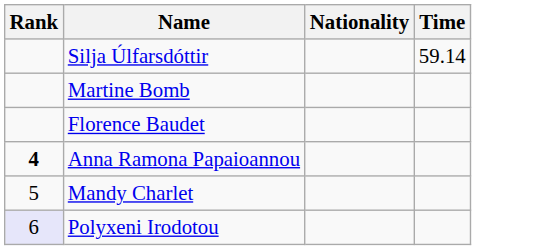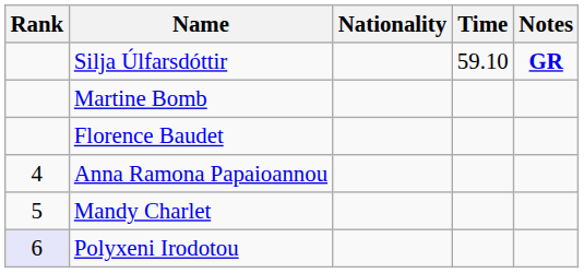 <table class="wikitable sortable" style="text-align:center; font-size:95%">
 <tr>
 <th>Rank</th>
 <th>Name</th>
 <th>Nationality</th>
 <th>Time</th>
+<th>Notes</th>
 </tr>
 <tr>
 <td></td>
 <td align=left><a href='#'>Silja Úlfarsdóttir</a></td>
 <td align=left></td>
-<td>59.14</td>
+<td>59.10</td>
+<td><strong><a href='#'>GR</a></strong></td>
 </tr>
 <tr>
 <td></td>
 <td align=left><a href='#'>Martine Bomb</a></td>
 <td align=left></td>
+<td></td>
 <td></td>
 </tr>
 <tr>
 <td></td>
 <td align=left><a href='#'>Florence Baudet</a></td>
 <td align=left></td>
 <td></td>
+<td></td>
 </tr>
 <tr>
-<td><strong>4</strong></td>
+<td>4</td>
 <td align=left><a href='#'>Anna Ramona Papaioannou</a></td>
 <td align=left></td>
+<td></td>
 <td></td>
 </tr>
 <tr>
 <td>5</td>
 <td align=left><a href='#'>Mandy Charlet</a></td>
 <td align=left></td>
 <td></td>
+<td></td>
 </tr>
 <tr>
 <td style="background: lavender;">6</td>
 <td align=left><a href='#'>Polyxeni Irodotou</a></td>
 <td align=left></td>
 <td></td>
+<td></td>
 </tr>
 </table>
